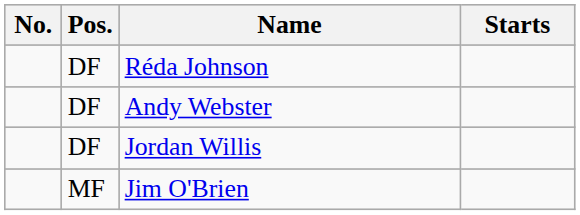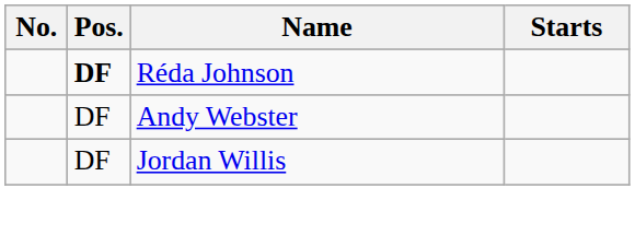 <table class="wikitable">
 <tr>
 <th style="width:10%;">No.</th>
 <th style="width:10%;">Pos.</th>
 <th style="width:60%;">Name</th>
 <th style="width:20%;">Starts</th>
 </tr>
 <tr>
 <td></td>
-<td>DF</td>
+<td><strong>DF</strong></td>
 <td> <a href='#'>Réda Johnson</a></td>
 <td></td>
 </tr>
 <tr>
 <td></td>
 <td>DF</td>
 <td> <a href='#'>Andy Webster</a></td>
 <td></td>
 </tr>
 <tr>
 <td></td>
 <td>DF</td>
 <td> <a href='#'>Jordan Willis</a></td>
 <td></td>
 </tr>
-<tr>
-<td></td>
-<td>MF</td>
-<td> <a href='#'>Jim O'Brien</a></td>
-<td></td>
-</tr>
 </table>
